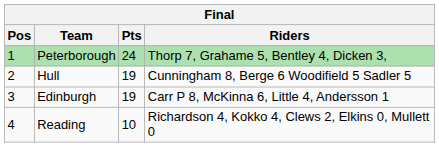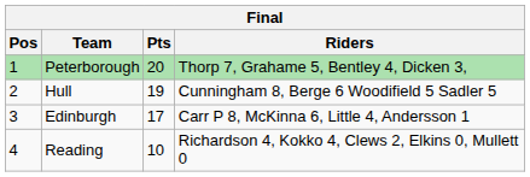 <table class="wikitable">
 <tr>
 <th colspan="4">Final</th>
 </tr>
 <tr>
 <th width=20>Pos</th>
 <th width=90>Team</th>
 <th width=20>Pts</th>
 <th width=350>Riders</th>
 </tr>
 <tr style="background:#ACE1AF;">
 <td>1</td>
 <td align=left>Peterborough</td>
-<td>24</td>
+<td>20</td>
 <td>Thorp 7, Grahame 5, Bentley 4, Dicken 3,</td>
 </tr>
 <tr>
 <td>2</td>
 <td align=left>Hull</td>
 <td>19</td>
 <td>Cunningham 8, Berge 6 Woodifield 5 Sadler 5</td>
 </tr>
 <tr>
 <td>3</td>
 <td align=left>Edinburgh</td>
-<td>19</td>
+<td>17</td>
 <td>Carr P 8, McKinna 6, Little 4, Andersson 1</td>
 </tr>
 <tr>
 <td>4</td>
 <td align=left>Reading</td>
 <td>10</td>
 <td>Richardson 4, Kokko 4, Clews 2, Elkins 0, Mullett 0</td>
 </tr>
 </table>
